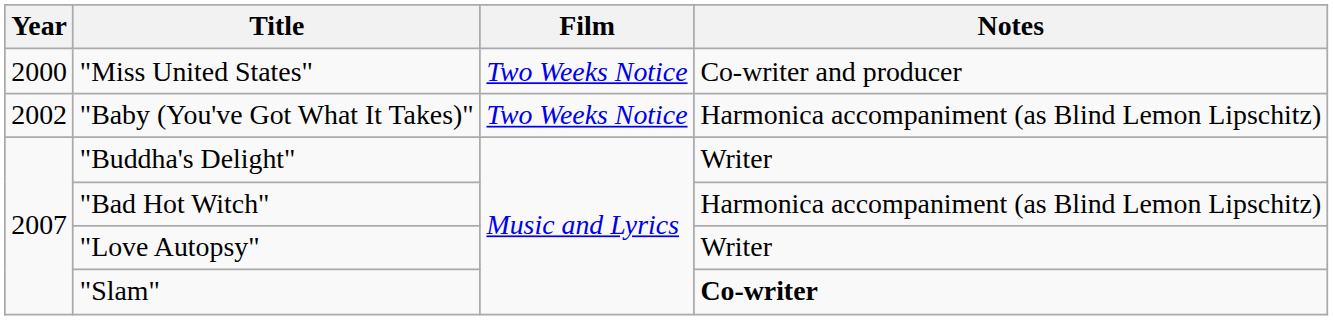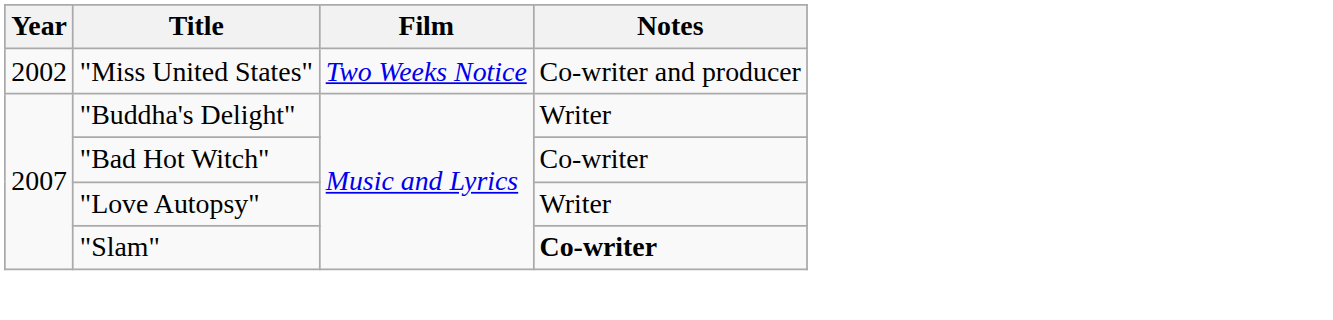 <table class="wikitable">
 <tr>
 <th>Year</th>
 <th>Title</th>
 <th>Film</th>
 <th>Notes</th>
 </tr>
 <tr>
-<td>2000</td>
+<td>2002</td>
 <td>"Miss United States"</td>
 <td><em><a href='#'>Two Weeks Notice</a></em></td>
 <td>Co-writer and producer</td>
-</tr>
-<tr>
-<td>2002</td>
-<td>"Baby (You've Got What It Takes)"</td>
-<td><em><a href='#'>Two Weeks Notice</a></em></td>
-<td>Harmonica accompaniment (as Blind Lemon Lipschitz)</td>
 </tr>
 <tr>
 <td rowspan="4">2007</td>
 <td>"Buddha's Delight"</td>
 <td rowspan="4"><em><a href='#'>Music and Lyrics</a></em></td>
 <td>Writer</td>
 </tr>
 <tr>
 <td>"Bad Hot Witch"</td>
-<td>Harmonica accompaniment (as Blind Lemon Lipschitz)</td>
+<td>Co-writer</td>
 </tr>
 <tr>
 <td>"Love Autopsy"</td>
 <td>Writer</td>
 </tr>
 <tr>
 <td>"Slam"</td>
 <td><strong>Co-writer</strong></td>
 </tr>
 </table>
